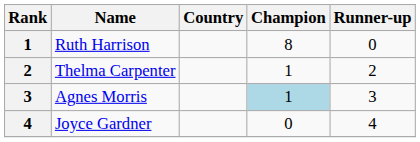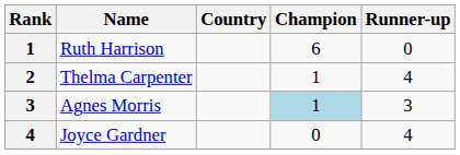 <table class="wikitable sortable" style="font-size:100%; text-align: center;">
 <tr>
 <th scope=col>Rank</th>
 <th scope=col>Name</th>
 <th scope=col>Country</th>
 <th scope=col>Champion</th>
 <th scope=col>Runner-up</th>
 </tr>
 <tr>
 <th scope=row>1</th>
 <td align="left" data-sort-value="Harrison, Ruth"><a href='#'>Ruth Harrison</a></td>
 <td align="left"></td>
-<td>8</td>
+<td>6</td>
 <td>0</td>
 </tr>
 <tr>
 <th scope=row>2</th>
 <td align="left" data-sort-value="Carpenter, Thelma"><a href='#'>Thelma Carpenter</a></td>
 <td align="left"></td>
 <td>1</td>
-<td>2</td>
+<td>4</td>
 </tr>
 <tr>
 <th scope=row>3</th>
 <td align="left" data-sort-value="Morris, Agnes"><a href='#'>Agnes Morris</a></td>
 <td align="left"></td>
 <td style="background: lightblue;">1</td>
 <td>3</td>
 </tr>
 <tr>
 <th scope=row>4</th>
 <td align="left" data-sort-value="Gardner, Joyce"><a href='#'>Joyce Gardner</a></td>
 <td align="left"></td>
 <td>0</td>
 <td>4</td>
 </tr>
 <tr>
 </tr>
 </table>
